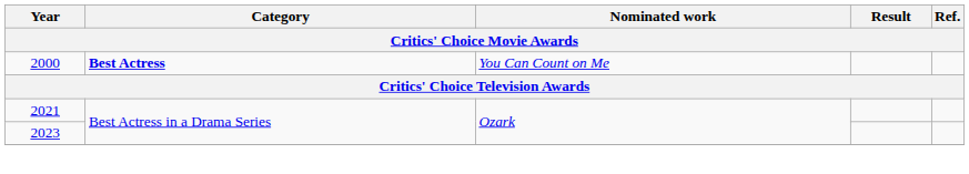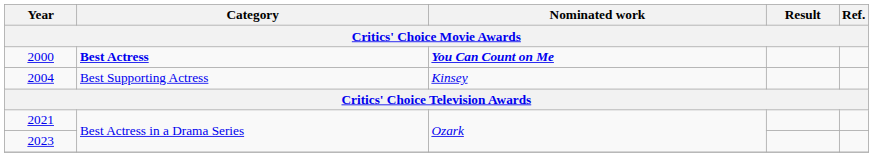 <table class=wikitable>
 <tr>
 <th scope="col" style="width:5em;">Year</th>
 <th scope="col" style="width:26em;">Category</th>
 <th scope="col" style="width:25em;">Nominated work</th>
 <th scope="col" style="width:5em;">Result</th>
 <th>Ref.</th>
 </tr>
 <tr>
 <th colspan=5><a href='#'>Critics' Choice Movie Awards</a></th>
 </tr>
 <tr>
 <td style="text-align:center;"><a href='#'>2000</a></td>
 <td><strong><a href='#'>Best Actress</a></strong></td>
-<td><em><a href='#'>You Can Count on Me</a></em></td>
+<td><strong><em><a href='#'>You Can Count on Me</a></em></strong></td>
+<td></td>
+<td style="text-align:center;"></td>
+</tr>
+<tr>
+<td style="text-align:center;"><a href='#'>2004</a></td>
+<td><a href='#'>Best Supporting Actress</a></td>
+<td><em><a href='#'>Kinsey</a></em></td>
 <td></td>
 <td style="text-align:center;"></td>
 </tr>
 <tr>
 <th colspan=5><a href='#'>Critics' Choice Television Awards</a></th>
 </tr>
 <tr>
 <td style="text-align:center;"><a href='#'>2021</a></td>
 <td rowspan=2><a href='#'>Best Actress in a Drama Series</a></td>
 <td rowspan=2><em><a href='#'>Ozark</a></em></td>
 <td></td>
 <td style="text-align:center;"></td>
 </tr>
 <tr>
 <td style="text-align:center;"><a href='#'>2023</a></td>
 <td></td>
 <td style="text-align:center;"></td>
 </tr>
 <tr>
 </tr>
 </table>
